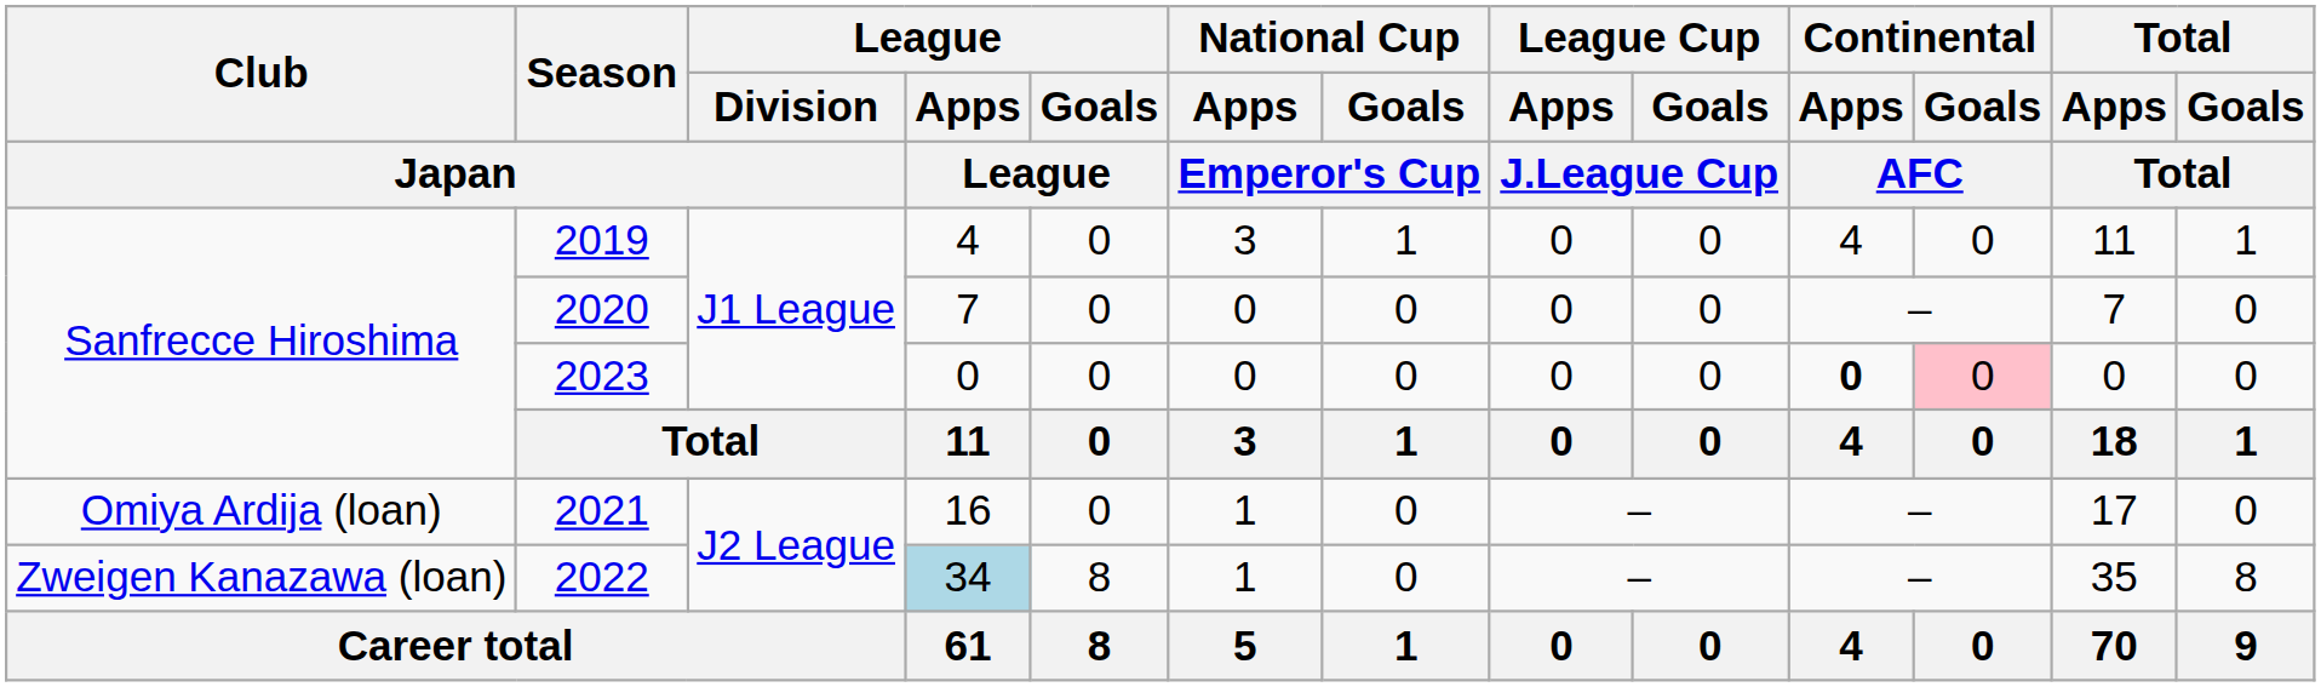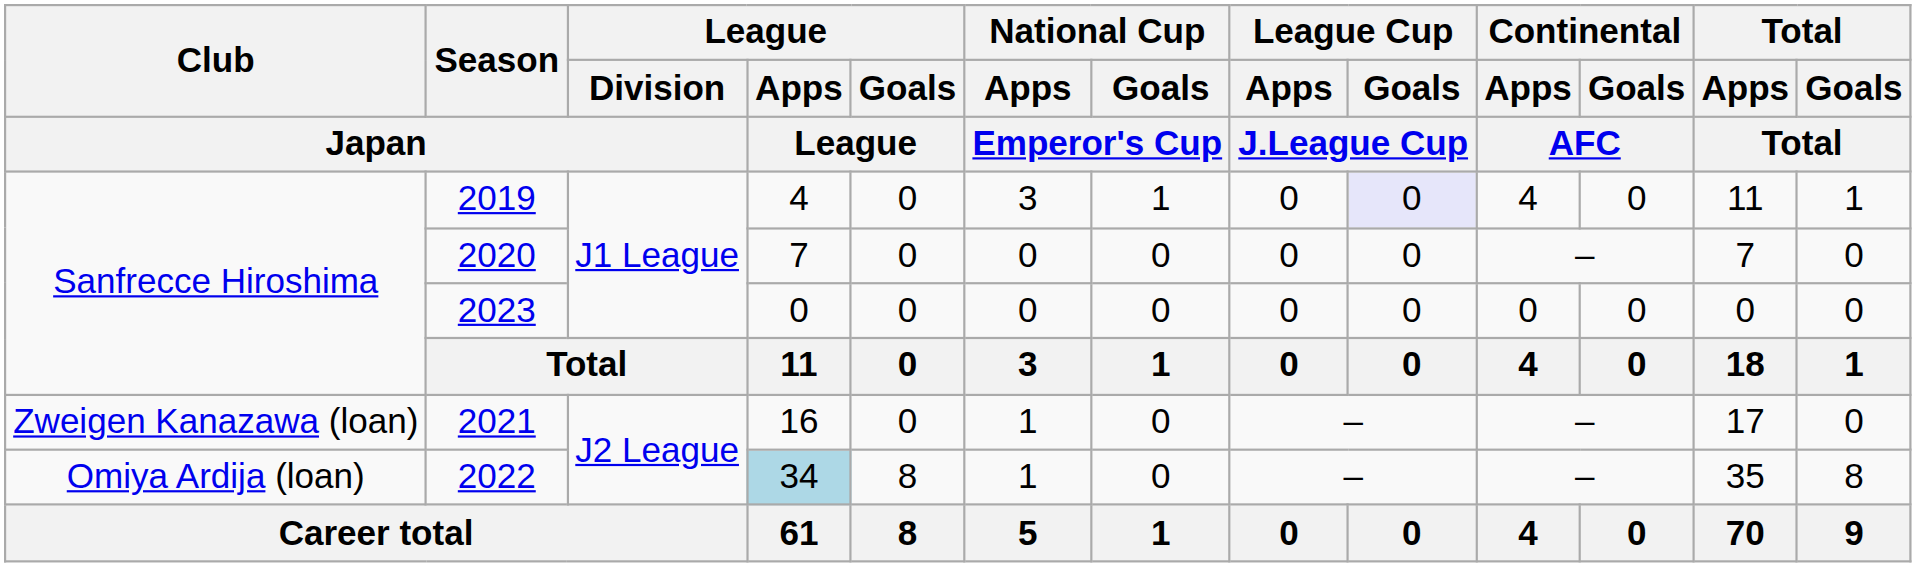 <table class="wikitable" style="text-align: center">
 <tr>
 <th rowspan="2">Club</th>
 <th rowspan="2">Season</th>
 <th colspan="3">League</th>
 <th colspan="2">National Cup</th>
 <th colspan="2">League Cup</th>
 <th colspan="2">Continental</th>
 <th colspan="2">Total</th>
 </tr>
 <tr>
 <th>Division</th>
 <th>Apps</th>
 <th>Goals</th>
 <th>Apps</th>
 <th>Goals</th>
 <th>Apps</th>
 <th>Goals</th>
 <th>Apps</th>
 <th>Goals</th>
 <th>Apps</th>
 <th>Goals</th>
 </tr>
 <tr>
 <th colspan=3>Japan</th>
 <th colspan=2>League</th>
 <th colspan=2><a href='#'>Emperor's Cup</a></th>
 <th colspan=2><a href='#'>J.League Cup</a></th>
 <th colspan=2><a href='#'>AFC</a></th>
 <th colspan=2>Total</th>
 </tr>
 <tr>
 <td rowspan="4"><a href='#'>Sanfrecce Hiroshima</a></td>
 <td><a href='#'>2019</a></td>
 <td rowspan="3"><a href='#'>J1 League</a></td>
 <td>4</td>
 <td>0</td>
 <td>3</td>
 <td>1</td>
 <td>0</td>
-<td>0</td>
+<td style="background: lavender;">0</td>
 <td>4</td>
 <td>0</td>
 <td>11</td>
 <td>1</td>
 </tr>
 <tr>
 <td><a href='#'>2020</a></td>
 <td>7</td>
 <td>0</td>
 <td>0</td>
 <td>0</td>
 <td>0</td>
 <td>0</td>
 <td colspan="2">–</td>
 <td>7</td>
 <td>0</td>
 </tr>
 <tr>
 <td><a href='#'>2023</a></td>
 <td>0</td>
 <td>0</td>
 <td>0</td>
 <td>0</td>
 <td>0</td>
 <td>0</td>
-<td><strong>0</strong></td>
-<td style="background: pink;">0</td>
+<td>0</td>
+<td>0</td>
 <td>0</td>
 <td>0</td>
 </tr>
 <tr>
 <th colspan="2">Total</th>
 <th>11</th>
 <th>0</th>
 <th>3</th>
 <th>1</th>
 <th>0</th>
 <th>0</th>
 <th>4</th>
 <th>0</th>
 <th>18</th>
 <th>1</th>
 </tr>
 <tr>
-<td><a href='#'>Omiya Ardija</a> (loan)</td>
+<td><a href='#'>Zweigen Kanazawa</a> (loan)</td>
 <td><a href='#'>2021</a></td>
 <td rowspan="2"><a href='#'>J2 League</a></td>
 <td>16</td>
 <td>0</td>
 <td>1</td>
 <td>0</td>
 <td colspan="2">–</td>
 <td colspan="2">–</td>
 <td>17</td>
 <td>0</td>
 </tr>
 <tr>
-<td><a href='#'>Zweigen Kanazawa</a> (loan)</td>
+<td><a href='#'>Omiya Ardija</a> (loan)</td>
 <td><a href='#'>2022</a></td>
 <td style="background: lightblue;">34</td>
 <td>8</td>
 <td>1</td>
 <td>0</td>
 <td colspan="2">–</td>
 <td colspan="2">–</td>
 <td>35</td>
 <td>8</td>
 </tr>
 <tr>
 <th colspan=3>Career total</th>
 <th>61</th>
 <th>8</th>
 <th>5</th>
 <th>1</th>
 <th>0</th>
 <th>0</th>
 <th>4</th>
 <th>0</th>
 <th>70</th>
 <th>9</th>
 </tr>
 </table>
